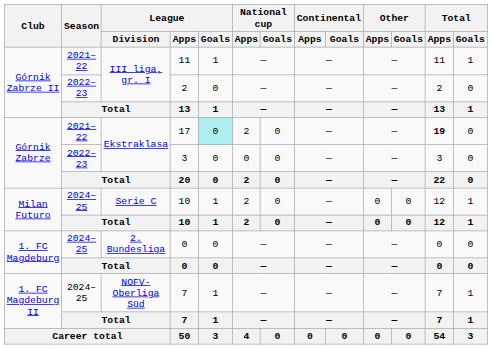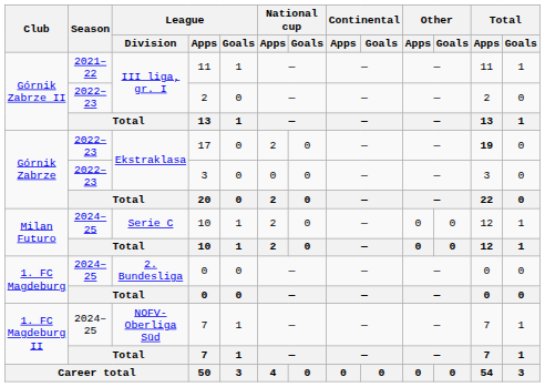 <table class="wikitable" style="text-align: center;">
 <tr>
 <th rowspan="2">Club</th>
 <th rowspan="2">Season</th>
 <th colspan="3">League</th>
 <th colspan="2">National cup</th>
 <th colspan="2">Continental</th>
 <th colspan="2">Other</th>
 <th colspan="2">Total</th>
 </tr>
 <tr>
 <th>Division</th>
 <th>Apps</th>
 <th>Goals</th>
 <th>Apps</th>
 <th>Goals</th>
 <th>Apps</th>
 <th>Goals</th>
 <th>Apps</th>
 <th>Goals</th>
 <th>Apps</th>
 <th>Goals</th>
 </tr>
 <tr>
 <td rowspan="3"><a href='#'>Górnik Zabrze II</a></td>
 <td><a href='#'>2021–22</a></td>
 <td rowspan="2"><a href='#'>III liga, gr. I</a></td>
 <td>11</td>
 <td>1</td>
 <td colspan="2">—</td>
 <td colspan="2">—</td>
 <td colspan="2">—</td>
 <td>11</td>
 <td>1</td>
 </tr>
 <tr>
 <td><a href='#'>2022–23</a></td>
 <td>2</td>
 <td>0</td>
 <td colspan="2">—</td>
 <td colspan="2">—</td>
 <td colspan="2">—</td>
 <td>2</td>
 <td>0</td>
 </tr>
 <tr>
 <th colspan="2">Total</th>
 <th>13</th>
 <th>1</th>
 <th colspan="2">—</th>
 <th colspan="2">—</th>
 <th colspan="2">—</th>
 <th>13</th>
 <th>1</th>
 </tr>
 <tr>
 <td rowspan="3"><a href='#'>Górnik Zabrze</a></td>
-<td><a href='#'>2021–22</a></td>
+<td><a href='#'>2022–23</a></td>
 <td rowspan="2"><a href='#'>Ekstraklasa</a></td>
 <td>17</td>
-<td style="background: paleturquoise;">0</td>
+<td>0</td>
 <td>2</td>
 <td>0</td>
 <td colspan="2">—</td>
 <td colspan="2">—</td>
 <td><strong>19</strong></td>
 <td>0</td>
 </tr>
 <tr>
 <td><a href='#'>2022–23</a></td>
 <td>3</td>
 <td>0</td>
 <td>0</td>
 <td>0</td>
 <td colspan="2">—</td>
 <td colspan="2">—</td>
 <td>3</td>
 <td>0</td>
 </tr>
 <tr>
 <th colspan="2">Total</th>
 <th>20</th>
 <th>0</th>
 <th>2</th>
 <th>0</th>
 <th colspan="2">—</th>
 <th colspan="2">—</th>
 <th>22</th>
 <th>0</th>
 </tr>
 <tr>
 <td rowspan="2"><a href='#'>Milan Futuro</a></td>
 <td><a href='#'>2024–25</a></td>
 <td><a href='#'>Serie C</a></td>
 <td>10</td>
 <td>1</td>
 <td>2</td>
 <td>0</td>
 <td colspan="2">—</td>
 <td>0</td>
 <td>0</td>
 <td>12</td>
 <td>1</td>
 </tr>
 <tr>
 <th colspan="2">Total</th>
 <th>10</th>
 <th>1</th>
 <th>2</th>
 <th>0</th>
 <th colspan="2">—</th>
 <th>0</th>
 <th>0</th>
 <th>12</th>
 <th>1</th>
 </tr>
 <tr>
 <td rowspan="2"><a href='#'>1. FC Magdeburg</a></td>
 <td><a href='#'>2024–25</a></td>
 <td><a href='#'>2. Bundesliga</a></td>
 <td>0</td>
 <td>0</td>
 <td colspan="2">—</td>
 <td colspan="2">—</td>
 <td colspan="2">—</td>
 <td>0</td>
 <td>0</td>
 </tr>
 <tr>
 <th colspan="2">Total</th>
 <th>0</th>
 <th>0</th>
 <th colspan="2">—</th>
 <th colspan="2">—</th>
 <th colspan="2">—</th>
 <th>0</th>
 <th>0</th>
 </tr>
 <tr>
 <td rowspan="2"><a href='#'>1. FC Magdeburg II</a></td>
 <td>2024–25</td>
 <td><a href='#'>NOFV-Oberliga Süd</a></td>
 <td>7</td>
 <td>1</td>
 <td colspan="2">—</td>
 <td colspan="2">—</td>
 <td colspan="2">—</td>
 <td>7</td>
 <td>1</td>
 </tr>
 <tr>
 <th colspan="2">Total</th>
 <th>7</th>
 <th>1</th>
 <th colspan="2">—</th>
 <th colspan="2">—</th>
 <th colspan="2">—</th>
 <th>7</th>
 <th>1</th>
 </tr>
 <tr>
 <th colspan="3">Career total</th>
 <th>50</th>
 <th>3</th>
 <th>4</th>
 <th>0</th>
 <th>0</th>
 <th>0</th>
 <th>0</th>
 <th>0</th>
 <th>54</th>
 <th>3</th>
 </tr>
 </table>
